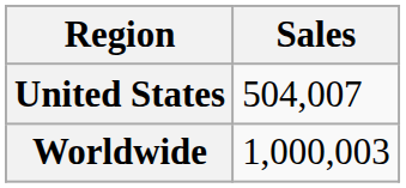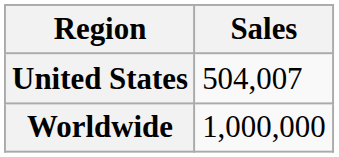 <table class="wikitable sortable plainrowheaders">
 <tr>
 <th scope="col">Region</th>
 <th scope="col">Sales</th>
 </tr>
 <tr>
 <th scope="row">United States</th>
 <td>504,007</td>
 </tr>
 <tr>
 <th scope="row">Worldwide</th>
-<td>1,000,003</td>
+<td>1,000,000</td>
 </tr>
 </table>
